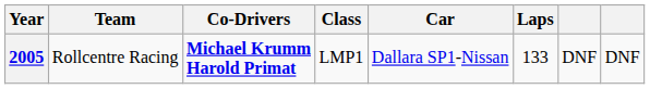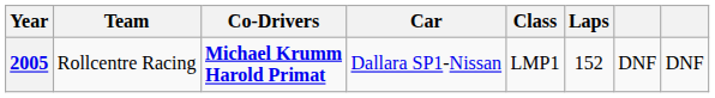 <table class="wikitable" style="font-size:90%">
 <tr>
 <th>Year</th>
 <th>Team</th>
 <th>Co-Drivers</th>
+<th>Car</th>
 <th>Class</th>
-<th>Car</th>
 <th>Laps</th>
 <th></th>
 <th></th>
 </tr>
 <tr style="text-align:center;">
 <th><a href='#'>2005</a></th>
 <td align=left> Rollcentre Racing</td>
 <td align=left><strong> <a href='#'>Michael Krumm</a><br> <a href='#'>Harold Primat</a></strong></td>
+<td align=left><a href='#'>Dallara SP1</a>-<a href='#'>Nissan</a></td>
 <td>LMP1</td>
-<td align=left><a href='#'>Dallara SP1</a>-<a href='#'>Nissan</a></td>
-<td>133</td>
+<td>152</td>
 <td>DNF</td>
 <td>DNF</td>
 </tr>
 </table>
